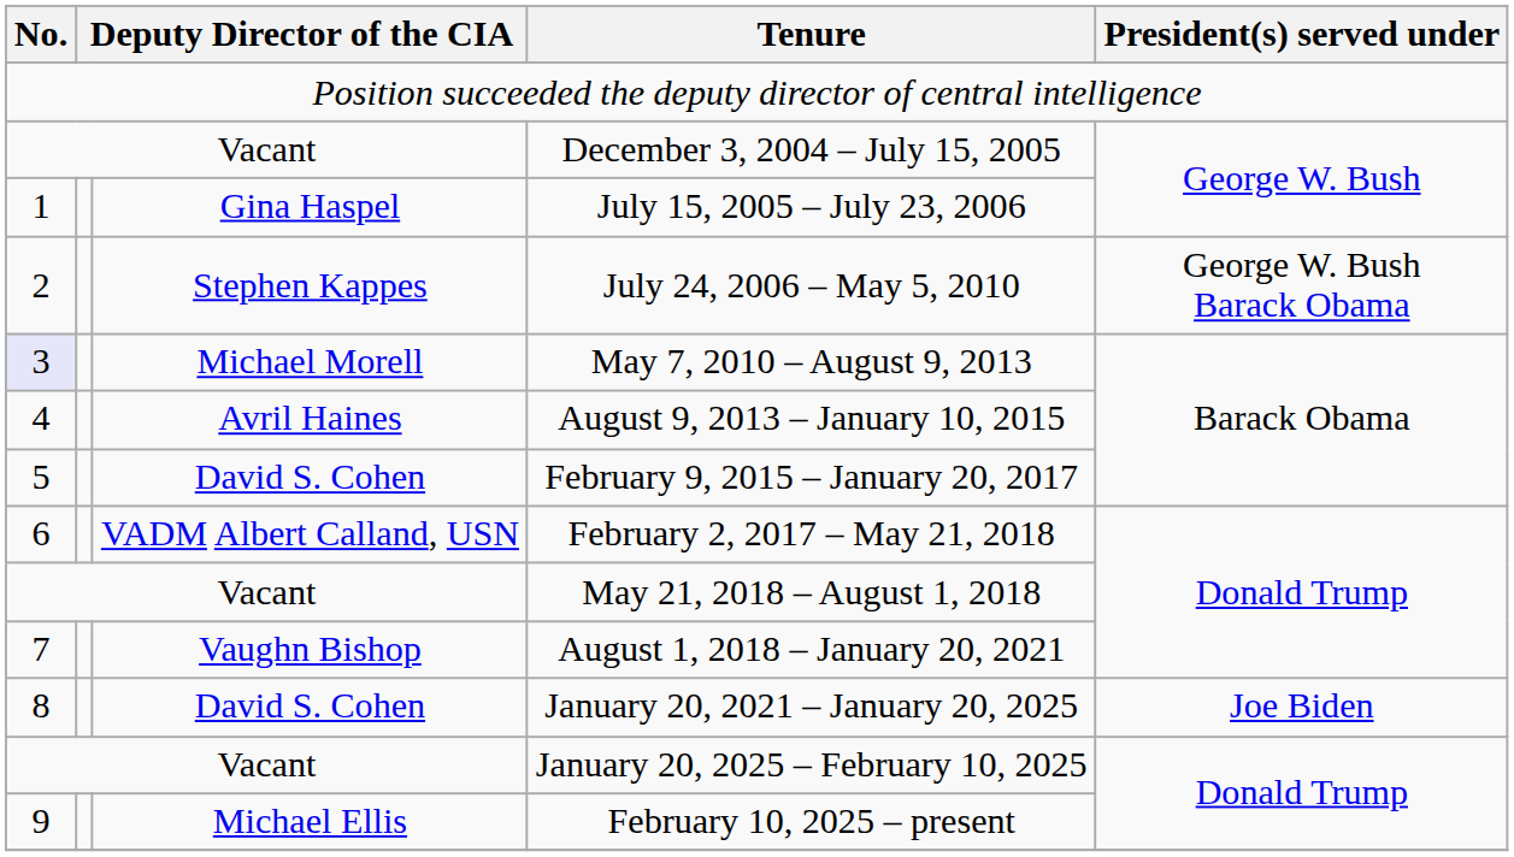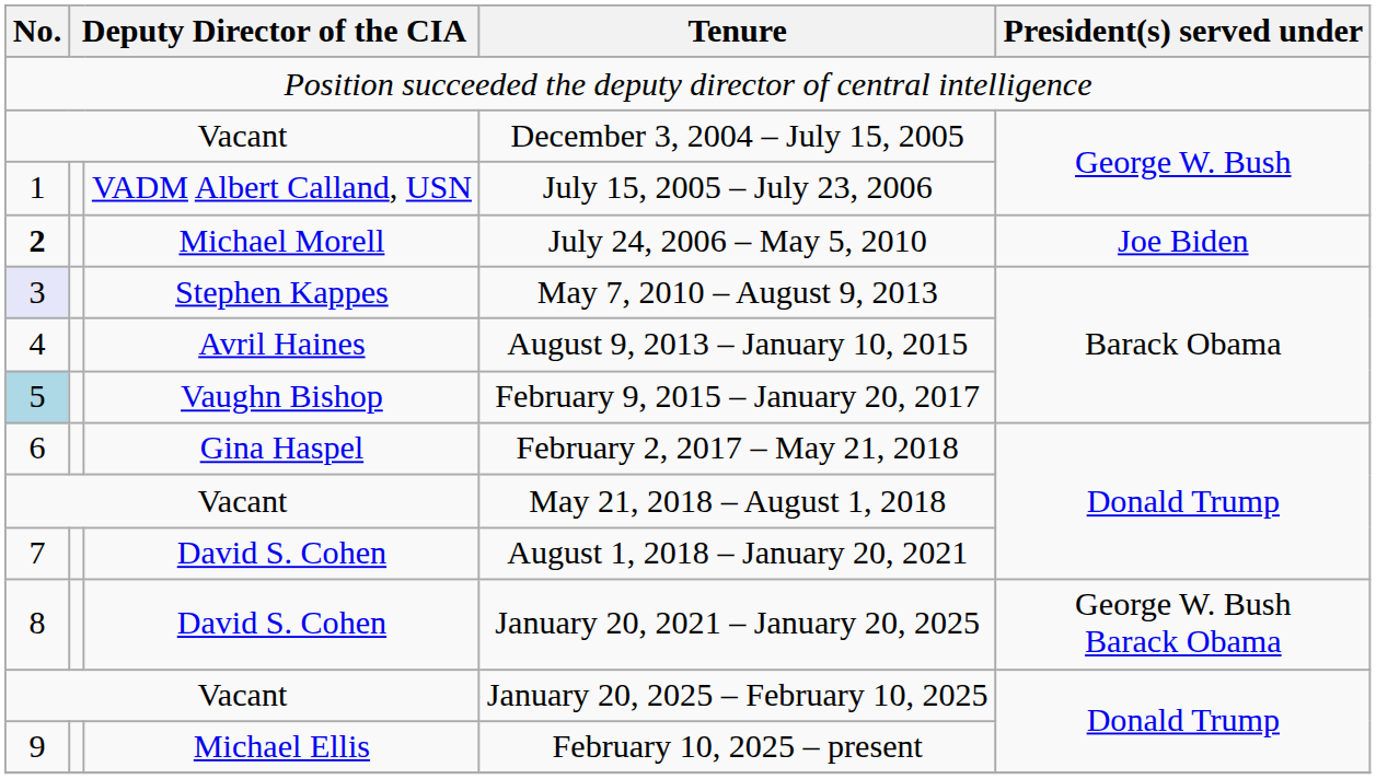 <table class="wikitable" style="text-align:center">
 <tr>
 <th>No.</th>
 <th colspan="2">Deputy Director of the CIA</th>
 <th>Tenure</th>
 <th>President(s) served under</th>
 </tr>
 <tr>
 <td colspan="5"><em>Position succeeded the deputy director of central intelligence</em></td>
 </tr>
 <tr>
 <td colspan="3">Vacant</td>
 <td>December 3, 2004 – July 15, 2005</td>
 <td rowspan="2"><a href='#'>George W. Bush</a></td>
 </tr>
 <tr>
 <td>1</td>
 <td></td>
-<td><a href='#'>Gina Haspel</a></td>
+<td><a href='#'>VADM</a> <a href='#'>Albert Calland</a>, <a href='#'>USN</a></td>
 <td>July 15, 2005 – July 23, 2006</td>
 </tr>
 <tr>
-<td>2</td>
+<td><strong>2</strong></td>
 <td></td>
-<td><a href='#'>Stephen Kappes</a></td>
+<td><a href='#'>Michael Morell</a></td>
 <td>July 24, 2006 – May 5, 2010</td>
-<td>George W. Bush<br><a href='#'>Barack Obama</a></td>
+<td><a href='#'>Joe Biden</a></td>
 </tr>
 <tr>
 <td style="background: lavender;">3</td>
 <td></td>
-<td><a href='#'>Michael Morell</a></td>
+<td><a href='#'>Stephen Kappes</a></td>
 <td>May 7, 2010 – August 9, 2013</td>
 <td rowspan="3">Barack Obama</td>
 </tr>
 <tr>
 <td>4</td>
 <td></td>
 <td><a href='#'>Avril Haines</a></td>
 <td>August 9, 2013 – January 10, 2015</td>
 </tr>
 <tr>
-<td>5</td>
+<td style="background: lightblue;">5</td>
 <td></td>
-<td><a href='#'>David S. Cohen</a></td>
+<td><a href='#'>Vaughn Bishop</a></td>
 <td>February 9, 2015 – January 20, 2017</td>
 </tr>
 <tr>
 <td>6</td>
 <td></td>
-<td><a href='#'>VADM</a> <a href='#'>Albert Calland</a>, <a href='#'>USN</a></td>
+<td><a href='#'>Gina Haspel</a></td>
 <td>February 2, 2017 – May 21, 2018</td>
 <td rowspan="3"><a href='#'>Donald Trump</a></td>
 </tr>
 <tr>
 <td colspan="3">Vacant</td>
 <td>May 21, 2018 – August 1, 2018</td>
 </tr>
 <tr>
 <td>7</td>
 <td></td>
-<td><a href='#'>Vaughn Bishop</a></td>
+<td><a href='#'>David S. Cohen</a></td>
 <td>August 1, 2018 – January 20, 2021</td>
 </tr>
 <tr>
 <td>8</td>
 <td></td>
 <td><a href='#'>David S. Cohen</a></td>
 <td>January 20, 2021 – January 20, 2025</td>
-<td><a href='#'>Joe Biden</a></td>
+<td>George W. Bush<br><a href='#'>Barack Obama</a></td>
 </tr>
 <tr>
 <td colspan="3">Vacant</td>
 <td>January 20, 2025 – February 10, 2025</td>
 <td rowspan="2"><a href='#'>Donald Trump</a></td>
 </tr>
 <tr>
 <td>9</td>
 <td></td>
 <td><a href='#'>Michael Ellis</a></td>
 <td>February 10, 2025 – present</td>
 </tr>
 <tr>
 </tr>
 </table>
